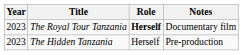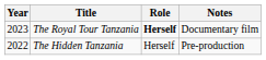 <table class="wikitable sortable">
 <tr>
 <th>Year</th>
 <th>Title</th>
 <th>Role</th>
 <th class="unsortable">Notes</th>
 </tr>
 <tr>
 <td>2023</td>
 <td><em>The Royal Tour Tanzania</em></td>
 <td><strong>Herself</strong></td>
 <td>Documentary film</td>
 </tr>
 <tr>
-<td>2023</td>
+<td>2022</td>
 <td><em>The Hidden Tanzania</em></td>
 <td>Herself</td>
 <td>Pre-production </td>
 </tr>
 </table>
